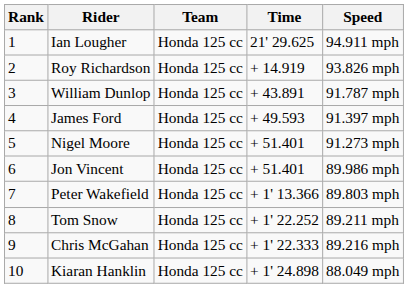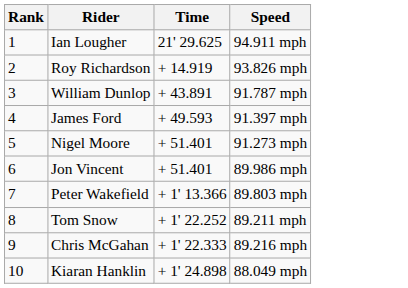 <table class="wikitable" style="font-size: 95%;">
 <tr style="background:#efefef;">
 <th>Rank</th>
 <th>Rider</th>
-<th>Team</th>
 <th>Time</th>
 <th>Speed</th>
 </tr>
 <tr>
 <td>1</td>
 <td> Ian Lougher</td>
-<td>Honda 125 cc</td>
 <td>21' 29.625</td>
 <td>94.911 mph</td>
 </tr>
 <tr>
 <td>2</td>
 <td> Roy Richardson</td>
-<td>Honda 125 cc</td>
 <td>+ 14.919</td>
 <td>93.826 mph</td>
 </tr>
 <tr>
 <td>3</td>
 <td> William Dunlop</td>
-<td>Honda 125 cc</td>
 <td>+ 43.891</td>
 <td>91.787 mph</td>
 </tr>
 <tr>
 <td>4</td>
 <td> James Ford</td>
-<td>Honda 125 cc</td>
 <td>+ 49.593</td>
 <td>91.397 mph</td>
 </tr>
 <tr>
 <td>5</td>
 <td> Nigel Moore</td>
-<td>Honda 125 cc</td>
 <td>+ 51.401</td>
 <td>91.273 mph</td>
 </tr>
 <tr>
 <td>6</td>
 <td> Jon Vincent</td>
-<td>Honda 125 cc</td>
 <td>+ 51.401</td>
 <td>89.986 mph</td>
 </tr>
 <tr>
 <td>7</td>
 <td> Peter Wakefield</td>
-<td>Honda 125 cc</td>
 <td>+ 1' 13.366</td>
 <td>89.803 mph</td>
 </tr>
 <tr>
 <td>8</td>
 <td> Tom Snow</td>
-<td>Honda 125 cc</td>
 <td>+ 1' 22.252</td>
 <td>89.211 mph</td>
 </tr>
 <tr>
 <td>9</td>
 <td> Chris McGahan</td>
-<td>Honda 125 cc</td>
 <td>+ 1' 22.333</td>
 <td>89.216 mph</td>
 </tr>
 <tr>
 <td>10</td>
 <td> Kiaran Hanklin</td>
-<td>Honda 125 cc</td>
 <td>+ 1' 24.898</td>
 <td>88.049 mph</td>
 </tr>
 </table>
